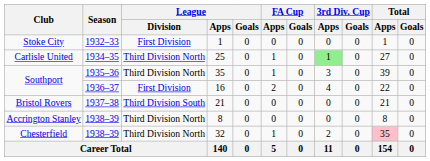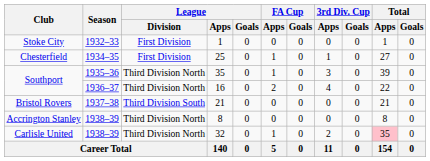 <table class="wikitable" style="text-align: center;">
 <tr>
 <th rowspan="2">Club</th>
 <th rowspan="2">Season</th>
 <th colspan="3"><a href='#'>League</a></th>
 <th colspan="2"><a href='#'>FA Cup</a></th>
 <th colspan="2"><a href='#'>3rd Div. Cup</a></th>
 <th colspan="2">Total</th>
 </tr>
 <tr>
 <th>Division</th>
 <th>Apps</th>
 <th>Goals</th>
 <th>Apps</th>
 <th>Goals</th>
 <th>Apps</th>
 <th>Goals</th>
 <th>Apps</th>
 <th>Goals</th>
 </tr>
 <tr>
 <td><a href='#'>Stoke City</a></td>
 <td><a href='#'>1932–33</a></td>
 <td><a href='#'>First Division</a></td>
 <td>1</td>
 <td>0</td>
 <td>0</td>
 <td>0</td>
 <td>0</td>
 <td>0</td>
 <td>1</td>
 <td>0</td>
 </tr>
 <tr>
-<td><a href='#'>Carlisle United</a></td>
+<td><a href='#'>Chesterfield</a></td>
 <td><a href='#'>1934–35</a></td>
-<td><a href='#'>Third Division North</a></td>
+<td><a href='#'>First Division</a></td>
 <td>25</td>
 <td>0</td>
 <td>1</td>
 <td>0</td>
-<td style="background: lightgreen;">1</td>
+<td>1</td>
 <td>0</td>
 <td>27</td>
 <td>0</td>
 </tr>
 <tr>
 <td rowspan="2"><a href='#'>Southport</a></td>
 <td><a href='#'>1935–36</a></td>
 <td>Third Division North</td>
 <td>35</td>
 <td>0</td>
 <td>1</td>
 <td>0</td>
 <td>3</td>
 <td>0</td>
 <td>39</td>
 <td>0</td>
 </tr>
 <tr>
 <td><a href='#'>1936–37</a></td>
-<td><a href='#'>First Division</a></td>
+<td>Third Division North</td>
 <td>16</td>
 <td>0</td>
 <td>2</td>
 <td>0</td>
 <td>4</td>
 <td>0</td>
 <td>22</td>
 <td>0</td>
 </tr>
 <tr>
 <td><a href='#'>Bristol Rovers</a></td>
 <td><a href='#'>1937–38</a></td>
 <td><a href='#'>Third Division South</a></td>
 <td>21</td>
 <td>0</td>
 <td>0</td>
 <td>0</td>
 <td>0</td>
 <td>0</td>
 <td>21</td>
 <td>0</td>
 </tr>
 <tr>
 <td><a href='#'>Accrington Stanley</a></td>
 <td><a href='#'>1938–39</a></td>
 <td>Third Division North</td>
 <td>8</td>
 <td>0</td>
 <td>0</td>
 <td>0</td>
 <td>0</td>
 <td>0</td>
 <td>8</td>
 <td>0</td>
 </tr>
 <tr>
-<td><a href='#'>Chesterfield</a></td>
+<td><a href='#'>Carlisle United</a></td>
 <td><a href='#'>1938–39</a></td>
 <td>Third Division North</td>
 <td>32</td>
 <td>0</td>
 <td>1</td>
 <td>0</td>
 <td>2</td>
 <td>0</td>
 <td style="background: pink;">35</td>
 <td>0</td>
 </tr>
 <tr>
 <th colspan="3">Career Total</th>
 <th>140</th>
 <th>0</th>
 <th>5</th>
 <th>0</th>
 <th>11</th>
 <th>0</th>
 <th>154</th>
 <th>0</th>
 </tr>
 </table>
